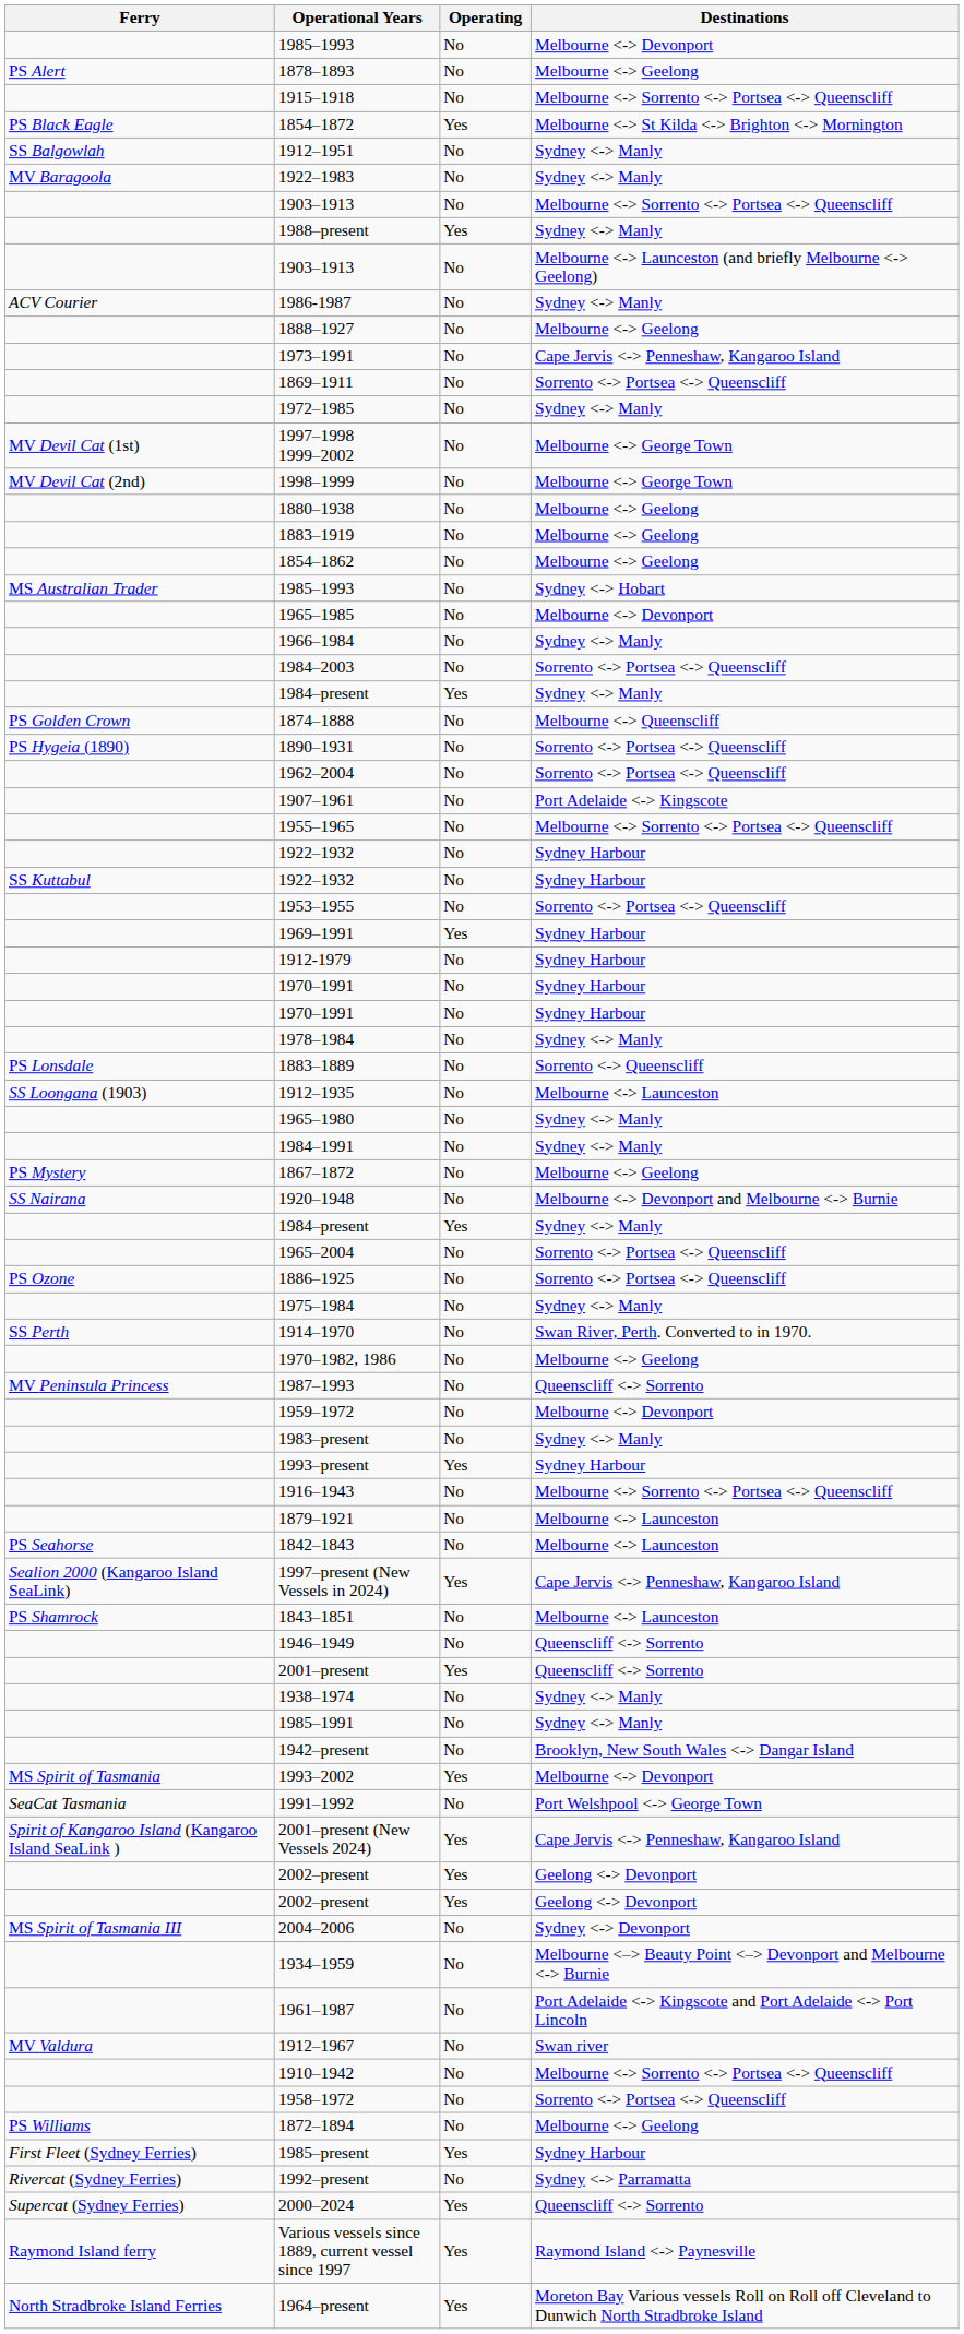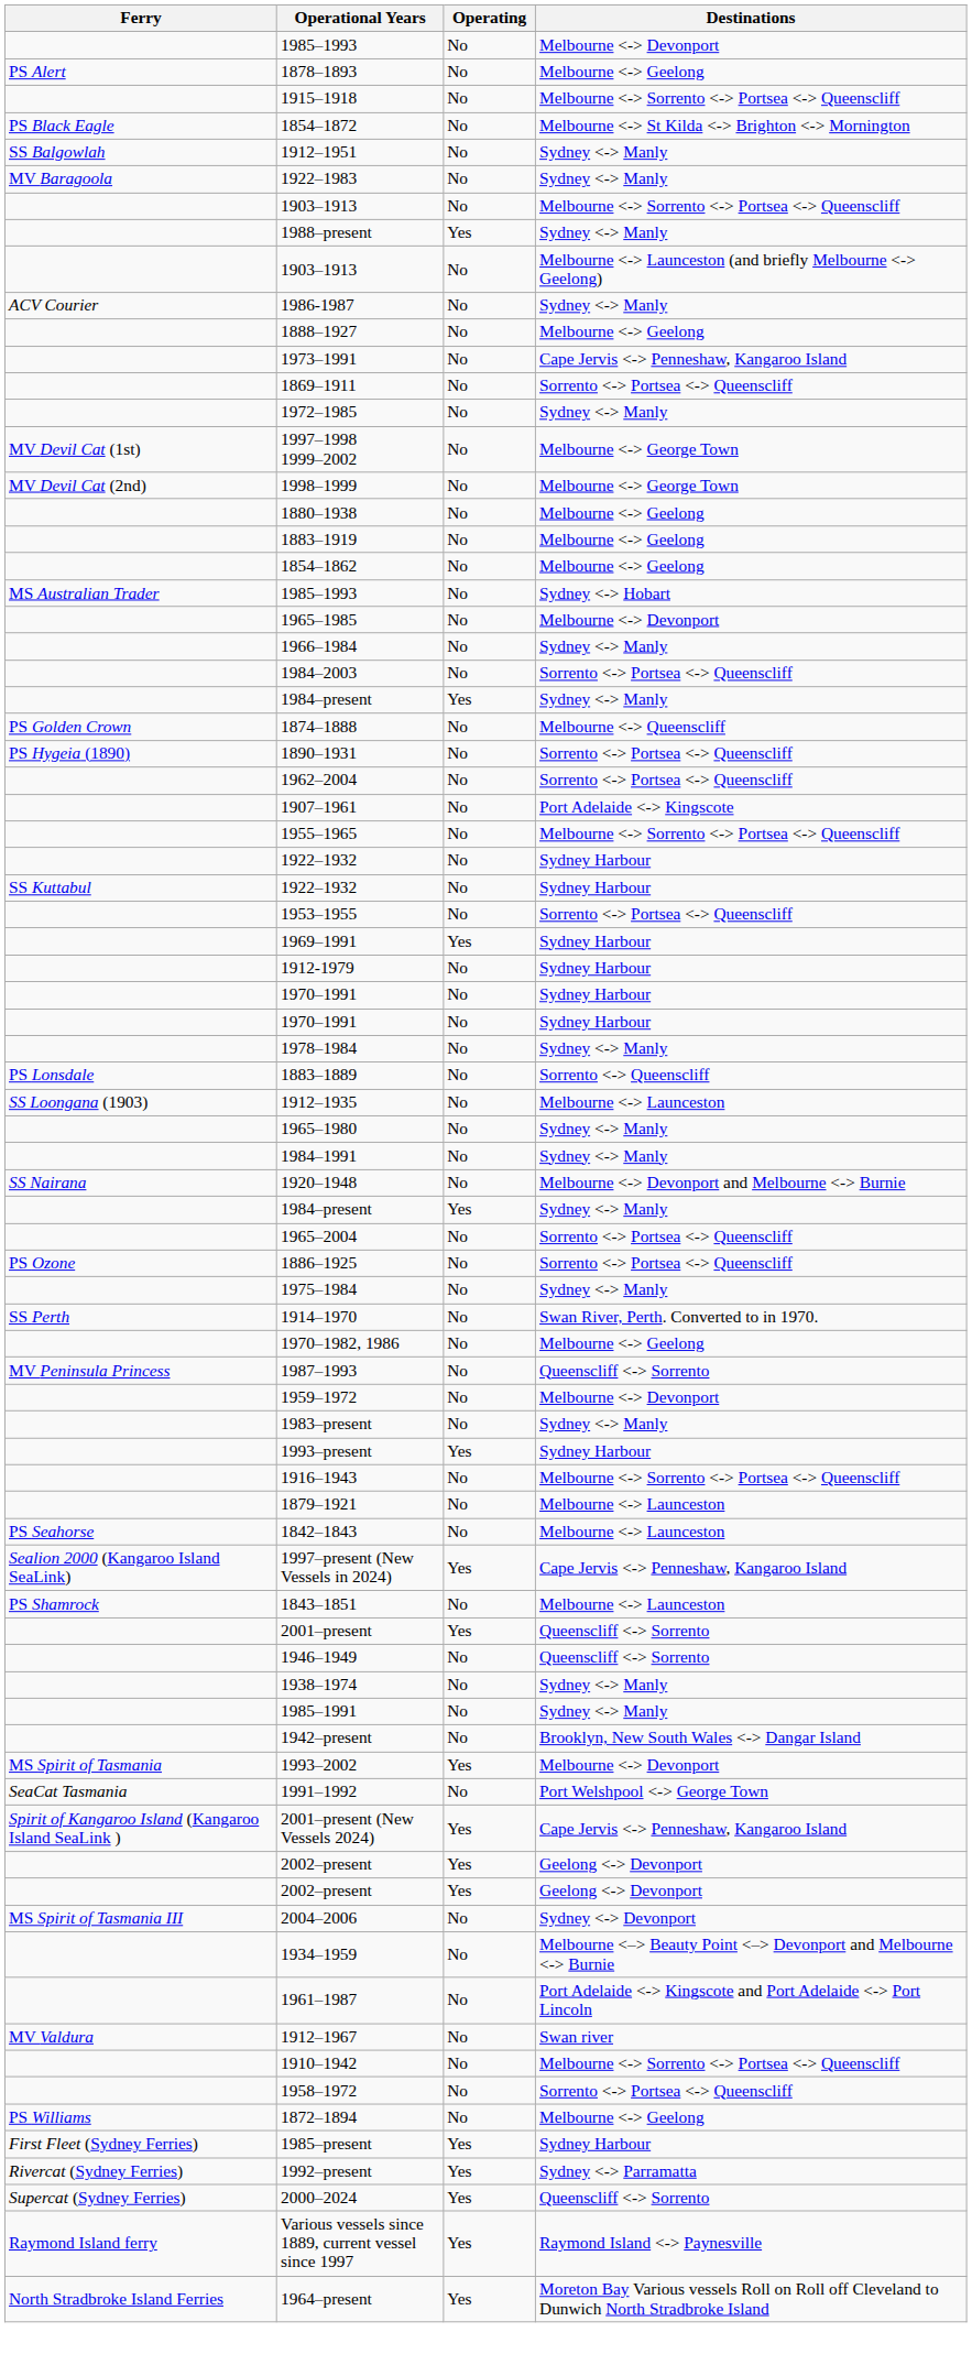 <table class="wikitable sortable">
 <tr>
 <th width="250">Ferry</th>
 <th width="150">Operational Years</th>
 <th width="80">Operating</th>
 <th width="400">Destinations</th>
 </tr>
 <tr>
 <td></td>
 <td>1985–1993</td>
 <td>No</td>
 <td><a href='#'>Melbourne</a> <-> <a href='#'>Devonport</a></td>
 </tr>
 <tr>
 <td><a href='#'>PS <em>Alert</em></a></td>
 <td>1878–1893</td>
 <td>No</td>
 <td><a href='#'>Melbourne</a> <-> <a href='#'>Geelong</a></td>
 </tr>
 <tr>
 <td></td>
 <td>1915–1918</td>
 <td>No</td>
 <td><a href='#'>Melbourne</a> <-> <a href='#'>Sorrento</a> <-> <a href='#'>Portsea</a> <-> <a href='#'>Queenscliff</a></td>
 </tr>
 <tr>
 <td><a href='#'>PS <em>Black Eagle</em></a></td>
 <td>1854–1872</td>
-<td>Yes</td>
+<td>No</td>
 <td><a href='#'>Melbourne</a> <-> <a href='#'>St Kilda</a> <-> <a href='#'>Brighton</a> <-> <a href='#'>Mornington</a></td>
 </tr>
 <tr>
 <td><a href='#'>SS <em>Balgowlah</em></a></td>
 <td>1912–1951</td>
 <td>No</td>
 <td><a href='#'>Sydney</a> <-> <a href='#'>Manly</a></td>
 </tr>
 <tr>
 <td><a href='#'>MV <em>Baragoola</em></a></td>
 <td>1922–1983</td>
 <td>No</td>
 <td><a href='#'>Sydney</a> <-> <a href='#'>Manly</a></td>
 </tr>
 <tr>
 <td></td>
 <td>1903–1913</td>
 <td>No</td>
 <td><a href='#'>Melbourne</a> <-> <a href='#'>Sorrento</a> <-> <a href='#'>Portsea</a> <-> <a href='#'>Queenscliff</a></td>
 </tr>
 <tr>
 <td></td>
 <td>1988–present</td>
 <td>Yes</td>
 <td><a href='#'>Sydney</a> <-> <a href='#'>Manly</a></td>
 </tr>
 <tr>
 <td></td>
 <td>1903–1913</td>
 <td>No</td>
 <td><a href='#'>Melbourne</a> <-> <a href='#'>Launceston</a> (and briefly <a href='#'>Melbourne</a> <-> <a href='#'>Geelong</a>)</td>
 </tr>
 <tr>
 <td><em>ACV Courier</em></td>
 <td>1986-1987</td>
 <td>No</td>
 <td><a href='#'>Sydney</a> <-> <a href='#'>Manly</a></td>
 </tr>
 <tr>
 <td></td>
 <td>1888–1927</td>
 <td>No</td>
 <td><a href='#'>Melbourne</a> <-> <a href='#'>Geelong</a></td>
 </tr>
 <tr>
 <td></td>
 <td>1973–1991</td>
 <td>No</td>
 <td><a href='#'>Cape Jervis</a> <-> <a href='#'>Penneshaw</a>, <a href='#'>Kangaroo Island</a></td>
 </tr>
 <tr>
 <td></td>
 <td>1869–1911</td>
 <td>No</td>
 <td><a href='#'>Sorrento</a> <-> <a href='#'>Portsea</a> <-> <a href='#'>Queenscliff</a></td>
 </tr>
 <tr>
 <td></td>
 <td>1972–1985</td>
 <td>No</td>
 <td><a href='#'>Sydney</a> <-> <a href='#'>Manly</a></td>
 </tr>
 <tr>
 <td><a href='#'>MV <em>Devil Cat</em></a> (1st)</td>
 <td>1997–1998<br>1999–2002</td>
 <td>No</td>
 <td><a href='#'>Melbourne</a> <-> <a href='#'>George Town</a></td>
 </tr>
 <tr>
 <td><a href='#'>MV <em>Devil Cat</em></a> (2nd)</td>
 <td>1998–1999</td>
 <td>No</td>
 <td><a href='#'>Melbourne</a> <-> <a href='#'>George Town</a></td>
 </tr>
 <tr>
 <td></td>
 <td>1880–1938</td>
 <td>No</td>
 <td><a href='#'>Melbourne</a> <-> <a href='#'>Geelong</a></td>
 </tr>
 <tr>
 <td></td>
 <td>1883–1919</td>
 <td>No</td>
 <td><a href='#'>Melbourne</a> <-> <a href='#'>Geelong</a></td>
 </tr>
 <tr>
 <td></td>
 <td>1854–1862</td>
 <td>No</td>
 <td><a href='#'>Melbourne</a> <-> <a href='#'>Geelong</a></td>
 </tr>
 <tr>
 <td><a href='#'>MS <em>Australian Trader</em></a></td>
 <td>1985–1993</td>
 <td>No</td>
 <td><a href='#'>Sydney</a> <-> <a href='#'>Hobart</a></td>
 </tr>
 <tr>
 <td></td>
 <td>1965–1985</td>
 <td>No</td>
 <td><a href='#'>Melbourne</a> <-> <a href='#'>Devonport</a></td>
 </tr>
 <tr>
 <td></td>
 <td>1966–1984</td>
 <td>No</td>
 <td><a href='#'>Sydney</a> <-> <a href='#'>Manly</a></td>
 </tr>
 <tr>
 <td></td>
 <td>1984–2003</td>
 <td>No</td>
 <td><a href='#'>Sorrento</a> <-> <a href='#'>Portsea</a> <-> <a href='#'>Queenscliff</a></td>
 </tr>
 <tr>
 <td></td>
 <td>1984–present</td>
 <td>Yes</td>
 <td><a href='#'>Sydney</a> <-> <a href='#'>Manly</a></td>
 </tr>
 <tr>
 <td><a href='#'>PS <em>Golden Crown</em></a></td>
 <td>1874–1888</td>
 <td>No</td>
 <td><a href='#'>Melbourne</a> <-> <a href='#'>Queenscliff</a></td>
 </tr>
 <tr>
 <td><a href='#'>PS <em>Hygeia</em> (1890)</a></td>
 <td>1890–1931</td>
 <td>No</td>
 <td><a href='#'>Sorrento</a> <-> <a href='#'>Portsea</a> <-> <a href='#'>Queenscliff</a></td>
 </tr>
 <tr>
 <td></td>
 <td>1962–2004</td>
 <td>No</td>
 <td><a href='#'>Sorrento</a> <-> <a href='#'>Portsea</a> <-> <a href='#'>Queenscliff</a></td>
 </tr>
 <tr>
 <td></td>
 <td>1907–1961</td>
 <td>No</td>
 <td><a href='#'>Port Adelaide</a> <-> <a href='#'>Kingscote</a></td>
 </tr>
 <tr>
 <td></td>
 <td>1955–1965</td>
 <td>No</td>
 <td><a href='#'>Melbourne</a> <-> <a href='#'>Sorrento</a> <-> <a href='#'>Portsea</a> <-> <a href='#'>Queenscliff</a></td>
 </tr>
 <tr>
 <td></td>
 <td>1922–1932</td>
 <td>No</td>
 <td><a href='#'>Sydney Harbour</a></td>
 </tr>
 <tr>
 <td><a href='#'>SS <em>Kuttabul</em></a></td>
 <td>1922–1932</td>
 <td>No</td>
 <td><a href='#'>Sydney Harbour</a></td>
 </tr>
 <tr>
 <td></td>
 <td>1953–1955</td>
 <td>No</td>
 <td><a href='#'>Sorrento</a> <-> <a href='#'>Portsea</a> <-> <a href='#'>Queenscliff</a></td>
 </tr>
 <tr>
 <td></td>
 <td>1969–1991</td>
 <td>Yes</td>
 <td><a href='#'>Sydney Harbour</a></td>
 </tr>
 <tr>
 <td></td>
 <td>1912-1979</td>
 <td>No</td>
 <td><a href='#'>Sydney Harbour</a></td>
 </tr>
 <tr>
 <td></td>
 <td>1970–1991</td>
 <td>No</td>
 <td><a href='#'>Sydney Harbour</a></td>
 </tr>
 <tr>
 <td></td>
 <td>1970–1991</td>
 <td>No</td>
 <td><a href='#'>Sydney Harbour</a></td>
 </tr>
 <tr>
 <td></td>
 <td>1978–1984</td>
 <td>No</td>
 <td><a href='#'>Sydney</a> <-> <a href='#'>Manly</a></td>
 </tr>
 <tr>
 <td><a href='#'>PS <em>Lonsdale</em></a></td>
 <td>1883–1889</td>
 <td>No</td>
 <td><a href='#'>Sorrento</a> <-> <a href='#'>Queenscliff</a></td>
 </tr>
 <tr>
 <td><em><a href='#'>SS Loongana</a> </em>(1903)</td>
 <td>1912–1935</td>
 <td>No</td>
 <td><a href='#'>Melbourne</a> <-> <a href='#'>Launceston</a></td>
 </tr>
 <tr>
 <td></td>
 <td>1965–1980</td>
 <td>No</td>
 <td><a href='#'>Sydney</a> <-> <a href='#'>Manly</a></td>
 </tr>
 <tr>
 <td></td>
 <td>1984–1991</td>
 <td>No</td>
 <td><a href='#'>Sydney</a> <-> <a href='#'>Manly</a></td>
 </tr>
 <tr>
-<td><a href='#'>PS <em>Mystery</em></a></td>
-<td>1867–1872</td>
-<td>No</td>
-<td><a href='#'>Melbourne</a> <-> <a href='#'>Geelong</a></td>
-</tr>
-<tr>
 <td><em><a href='#'>SS Nairana</a></em></td>
 <td>1920–1948</td>
 <td>No</td>
 <td><a href='#'>Melbourne</a> <-> <a href='#'>Devonport</a> and <a href='#'>Melbourne</a> <-> <a href='#'>Burnie</a></td>
 </tr>
 <tr>
 <td></td>
 <td>1984–present</td>
 <td>Yes</td>
 <td><a href='#'>Sydney</a> <-> <a href='#'>Manly</a></td>
 </tr>
 <tr>
 <td></td>
 <td>1965–2004</td>
 <td>No</td>
 <td><a href='#'>Sorrento</a> <-> <a href='#'>Portsea</a> <-> <a href='#'>Queenscliff</a></td>
 </tr>
 <tr>
 <td><a href='#'>PS <em>Ozone</em></a></td>
 <td>1886–1925</td>
 <td>No</td>
 <td><a href='#'>Sorrento</a> <-> <a href='#'>Portsea</a> <-> <a href='#'>Queenscliff</a></td>
 </tr>
 <tr>
 <td></td>
 <td>1975–1984</td>
 <td>No</td>
 <td><a href='#'>Sydney</a> <-> <a href='#'>Manly</a></td>
 </tr>
 <tr>
 <td><a href='#'>SS <em>Perth</em></a></td>
 <td>1914–1970</td>
 <td>No</td>
 <td><a href='#'>Swan River, Perth</a>. Converted to  in 1970.</td>
 </tr>
 <tr>
 <td></td>
 <td>1970–1982, 1986</td>
 <td>No</td>
 <td><a href='#'>Melbourne</a> <-> <a href='#'>Geelong</a></td>
 </tr>
 <tr>
 <td><a href='#'>MV <em>Peninsula Princess</em></a></td>
 <td>1987–1993</td>
 <td>No</td>
 <td><a href='#'>Queenscliff</a> <-> <a href='#'>Sorrento</a></td>
 </tr>
 <tr>
 <td></td>
 <td>1959–1972</td>
 <td>No</td>
 <td><a href='#'>Melbourne</a> <-> <a href='#'>Devonport</a></td>
 </tr>
 <tr>
 <td></td>
 <td>1983–present</td>
 <td>No</td>
 <td><a href='#'>Sydney</a> <-> <a href='#'>Manly</a></td>
 </tr>
 <tr>
 <td></td>
 <td>1993–present</td>
 <td>Yes</td>
 <td><a href='#'>Sydney Harbour</a></td>
 </tr>
 <tr>
 <td></td>
 <td>1916–1943</td>
 <td>No</td>
 <td><a href='#'>Melbourne</a> <-> <a href='#'>Sorrento</a> <-> <a href='#'>Portsea</a> <-> <a href='#'>Queenscliff</a></td>
 </tr>
 <tr>
 <td></td>
 <td>1879–1921</td>
 <td>No</td>
 <td><a href='#'>Melbourne</a> <-> <a href='#'>Launceston</a></td>
 </tr>
 <tr>
 <td><a href='#'>PS <em>Seahorse</em></a></td>
 <td>1842–1843</td>
 <td>No</td>
 <td><a href='#'>Melbourne</a> <-> <a href='#'>Launceston</a></td>
 </tr>
 <tr>
 <td><em><a href='#'>Sealion 2000</a></em> (<a href='#'>Kangaroo Island SeaLink</a>)</td>
 <td>1997–present (New Vessels in 2024)</td>
 <td>Yes</td>
 <td><a href='#'>Cape Jervis</a> <-> <a href='#'>Penneshaw</a>, <a href='#'>Kangaroo Island</a></td>
 </tr>
 <tr>
 <td><a href='#'>PS <em>Shamrock</em></a></td>
 <td>1843–1851</td>
 <td>No</td>
 <td><a href='#'>Melbourne</a> <-> <a href='#'>Launceston</a></td>
 </tr>
 <tr>
 <td></td>
-<td>1946–1949</td>
-<td>No</td>
+<td>2001–present</td>
+<td>Yes</td>
 <td><a href='#'>Queenscliff</a> <-> <a href='#'>Sorrento</a></td>
 </tr>
 <tr>
 <td></td>
-<td>2001–present</td>
-<td>Yes</td>
+<td>1946–1949</td>
+<td>No</td>
 <td><a href='#'>Queenscliff</a> <-> <a href='#'>Sorrento</a></td>
 </tr>
 <tr>
 <td></td>
 <td>1938–1974</td>
 <td>No</td>
 <td><a href='#'>Sydney</a> <-> <a href='#'>Manly</a></td>
 </tr>
 <tr>
 <td></td>
 <td>1985–1991</td>
 <td>No</td>
 <td><a href='#'>Sydney</a> <-> <a href='#'>Manly</a></td>
 </tr>
 <tr>
 <td></td>
 <td>1942–present</td>
 <td>No</td>
 <td><a href='#'>Brooklyn, New South Wales</a> <-> <a href='#'>Dangar Island</a></td>
 </tr>
 <tr>
 <td><a href='#'>MS <em>Spirit of Tasmania</em></a></td>
 <td>1993–2002</td>
 <td>Yes</td>
 <td><a href='#'>Melbourne</a> <-> <a href='#'>Devonport</a></td>
 </tr>
 <tr>
 <td><em>SeaCat Tasmania</em></td>
 <td>1991–1992</td>
 <td>No</td>
 <td><a href='#'>Port Welshpool</a> <-> <a href='#'>George Town</a></td>
 </tr>
 <tr>
 <td><em><a href='#'>Spirit of Kangaroo Island</a></em> (<a href='#'>Kangaroo Island SeaLink</a> )</td>
 <td>2001–present (New Vessels 2024)</td>
 <td>Yes</td>
 <td><a href='#'>Cape Jervis</a> <-> <a href='#'>Penneshaw</a>, <a href='#'>Kangaroo Island</a></td>
 </tr>
 <tr>
 <td></td>
 <td>2002–present</td>
 <td>Yes</td>
 <td><a href='#'>Geelong</a> <-> <a href='#'>Devonport</a></td>
 </tr>
 <tr>
 <td></td>
 <td>2002–present</td>
 <td>Yes</td>
 <td><a href='#'>Geelong</a> <-> <a href='#'>Devonport</a></td>
 </tr>
 <tr>
 <td><a href='#'>MS <em>Spirit of Tasmania III</em></a></td>
 <td>2004–2006</td>
 <td>No</td>
 <td><a href='#'>Sydney</a> <-> <a href='#'>Devonport</a></td>
 </tr>
 <tr>
 <td></td>
 <td>1934–1959</td>
 <td>No</td>
 <td><a href='#'>Melbourne</a> <–> <a href='#'>Beauty Point</a> <–> <a href='#'>Devonport</a> and <a href='#'>Melbourne</a> <-> <a href='#'>Burnie</a></td>
 </tr>
 <tr>
 <td></td>
 <td>1961–1987</td>
 <td>No</td>
 <td><a href='#'>Port Adelaide</a> <-> <a href='#'>Kingscote</a> and <a href='#'>Port Adelaide</a> <-> <a href='#'>Port Lincoln</a></td>
 </tr>
 <tr>
 <td><a href='#'>MV <em>Valdura</em></a></td>
 <td>1912–1967</td>
 <td>No</td>
 <td><a href='#'>Swan river</a></td>
 </tr>
 <tr>
 <td></td>
 <td>1910–1942</td>
 <td>No</td>
 <td><a href='#'>Melbourne</a> <-> <a href='#'>Sorrento</a> <-> <a href='#'>Portsea</a> <-> <a href='#'>Queenscliff</a></td>
 </tr>
 <tr>
 <td></td>
 <td>1958–1972</td>
 <td>No</td>
 <td><a href='#'>Sorrento</a> <-> <a href='#'>Portsea</a> <-> <a href='#'>Queenscliff</a></td>
 </tr>
 <tr>
 <td><a href='#'>PS <em>Williams</em></a></td>
 <td>1872–1894</td>
 <td>No</td>
 <td><a href='#'>Melbourne</a> <-> <a href='#'>Geelong</a></td>
 </tr>
 <tr>
 <td><em>First Fleet</em> (<a href='#'>Sydney Ferries</a>)</td>
 <td>1985–present</td>
 <td>Yes</td>
 <td><a href='#'>Sydney Harbour</a></td>
 </tr>
 <tr>
 <td><em>Rivercat</em> (<a href='#'>Sydney Ferries</a>)</td>
 <td>1992–present</td>
-<td>No</td>
+<td>Yes</td>
 <td><a href='#'>Sydney</a> <-> <a href='#'>Parramatta</a></td>
 </tr>
 <tr>
 <td><em>Supercat</em> (<a href='#'>Sydney Ferries</a>)</td>
 <td>2000–2024</td>
 <td>Yes</td>
 <td><a href='#'>Queenscliff</a> <-> <a href='#'>Sorrento</a></td>
 </tr>
 <tr>
 <td><a href='#'>Raymond Island ferry</a></td>
 <td>Various vessels since 1889, current vessel since 1997</td>
 <td>Yes</td>
 <td><a href='#'>Raymond Island</a> <-> <a href='#'>Paynesville</a></td>
 </tr>
 <tr>
 <td><a href='#'>North Stradbroke Island Ferries</a></td>
 <td>1964–present</td>
 <td>Yes</td>
 <td><a href='#'>Moreton Bay</a> Various vessels Roll on Roll off Cleveland to Dunwich <a href='#'>North Stradbroke Island</a></td>
 </tr>
 </table>
